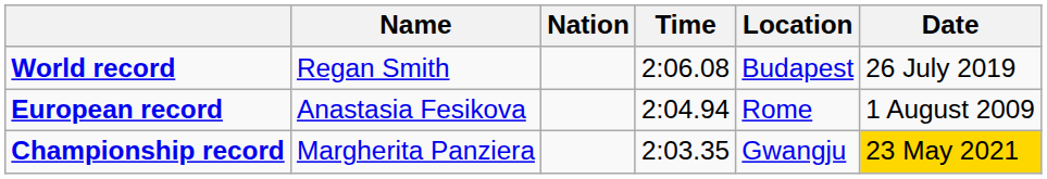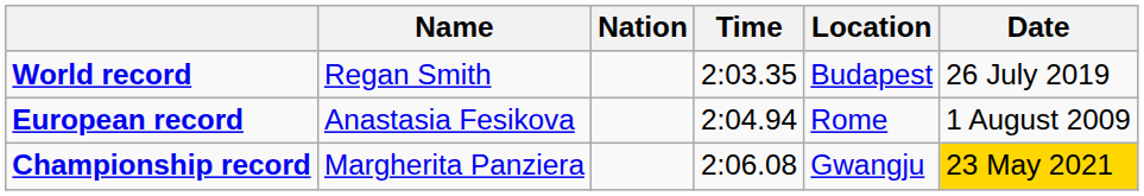 <table class=wikitable>
 <tr>
 <th></th>
 <th>Name</th>
 <th>Nation</th>
 <th>Time</th>
 <th>Location</th>
 <th>Date</th>
 </tr>
 <tr>
 <td><strong><a href='#'>World record</a></strong></td>
 <td><a href='#'>Regan Smith</a></td>
 <td></td>
-<td>2:06.08</td>
+<td>2:03.35</td>
 <td><a href='#'>Budapest</a></td>
 <td>26 July 2019</td>
 </tr>
 <tr>
 <td><strong><a href='#'>European record</a></strong></td>
 <td><a href='#'>Anastasia Fesikova</a></td>
 <td></td>
 <td>2:04.94</td>
 <td><a href='#'>Rome</a></td>
 <td>1 August 2009</td>
 </tr>
 <tr>
 <td><strong><a href='#'>Championship record</a></strong></td>
 <td><a href='#'>Margherita Panziera</a></td>
 <td></td>
-<td>2:03.35</td>
+<td>2:06.08</td>
 <td><a href='#'>Gwangju</a></td>
 <td style="background: gold;">23 May 2021</td>
 </tr>
 </table>
